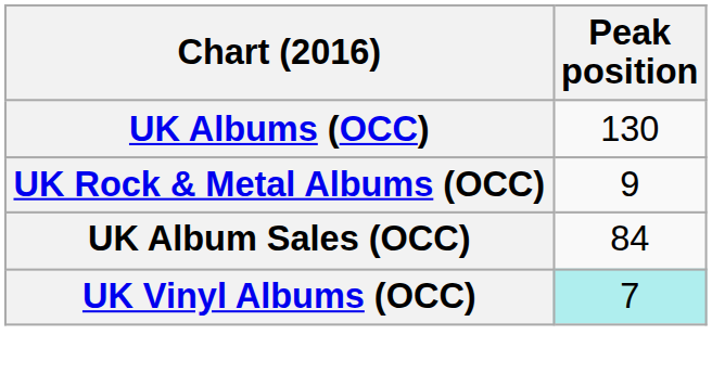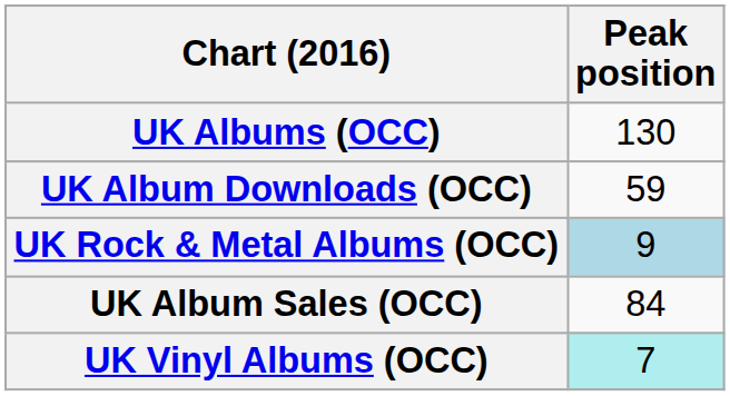 <table class="wikitable sortable plainrowheaders">
 <tr>
 <th scope="col">Chart (2016)</th>
 <th scope="col">Peak<br>position</th>
 </tr>
 <tr>
 <th scope="row"><a href='#'>UK Albums</a> (<a href='#'>OCC</a>)</th>
 <td align="center">130</td>
 </tr>
 <tr>
+<th scope="row"><a href='#'>UK Album Downloads</a> (OCC)</th>
+<td align="center">59</td>
+</tr>
+<tr>
 <th scope="row"><a href='#'>UK Rock & Metal Albums</a> (OCC)</th>
-<td align="center">9</td>
+<td align="center" style="background: lightblue;">9</td>
 </tr>
 <tr>
 <th scope="row">UK Album Sales (OCC)</th>
 <td align="center">84</td>
 </tr>
 <tr>
 <th scope="row"><a href='#'>UK Vinyl Albums</a> (OCC)</th>
 <td align="center" style="background: paleturquoise;">7</td>
 </tr>
 </table>
